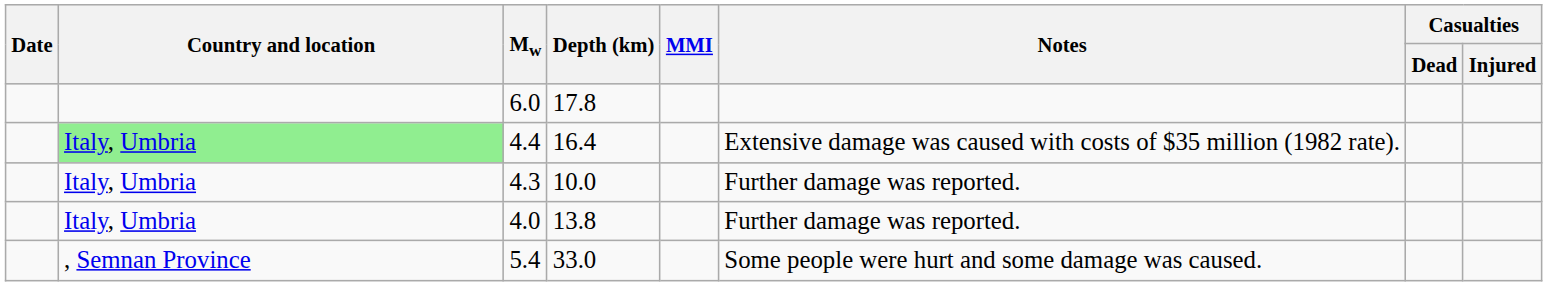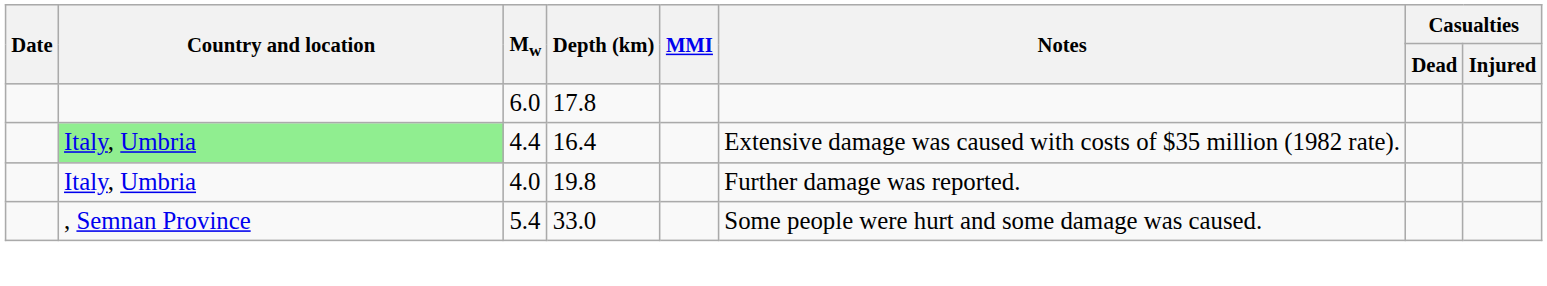 <table class="wikitable sortable sort-under" style="border:1px black;  margin-left:1em;">
 <tr>
 <th rowspan="2"><small>Date</small></th>
 <th rowspan="2" style="width: 280px"><small>Country and location</small></th>
 <th rowspan="2"><small>M<sub>w</sub></small></th>
 <th rowspan="2"><small>Depth (km)</small></th>
 <th rowspan="2"><small><a href='#'>MMI</a></small></th>
 <th rowspan="2" class="unsortable"><small>Notes</small></th>
 <th colspan="2"><small>Casualties</small></th>
 </tr>
 <tr>
 <th><small>Dead</small></th>
 <th><small>Injured</small></th>
 </tr>
 <tr>
 <td></td>
 <td></td>
 <td>6.0</td>
 <td>17.8</td>
 <td></td>
 <td></td>
 <td></td>
 <td></td>
 </tr>
 <tr>
 <td></td>
 <td style="background: lightgreen;"> <a href='#'>Italy</a>, <a href='#'>Umbria</a></td>
 <td>4.4</td>
 <td>16.4</td>
 <td></td>
 <td>Extensive damage was caused with costs of $35 million (1982 rate).</td>
 <td></td>
 <td></td>
 </tr>
 <tr>
 <td></td>
 <td> <a href='#'>Italy</a>, <a href='#'>Umbria</a></td>
-<td>4.3</td>
-<td>10.0</td>
-<td></td>
-<td>Further damage was reported.</td>
-<td></td>
-<td></td>
-</tr>
-<tr>
-<td></td>
-<td> <a href='#'>Italy</a>, <a href='#'>Umbria</a></td>
 <td>4.0</td>
-<td>13.8</td>
+<td>19.8</td>
 <td></td>
 <td>Further damage was reported.</td>
 <td></td>
 <td></td>
 </tr>
 <tr>
 <td></td>
 <td>, <a href='#'>Semnan Province</a></td>
 <td>5.4</td>
 <td>33.0</td>
 <td></td>
 <td>Some people were hurt and some damage was caused.</td>
 <td></td>
 <td></td>
 </tr>
 </table>
